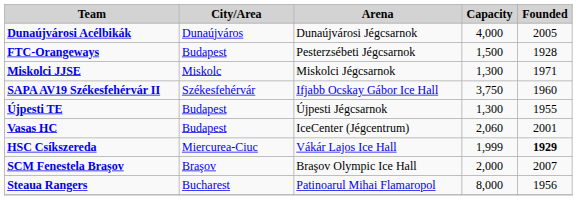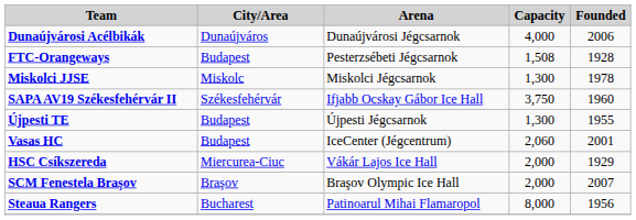 <table class="wikitable" style="width:60%; text-align:left">
 <tr>
 <th style="background:lightgrey;width:26%">Team</th>
 <th style="background:lightgrey;width:17%">City/Area</th>
 <th style="background:lightgrey;width:25%">Arena</th>
 <th style="background:lightgrey;width:4%">Capacity</th>
 <th style="background:lightgrey;width:4%">Founded</th>
 </tr>
 <tr>
 <td><strong><a href='#'>Dunaújvárosi Acélbikák</a></strong></td>
 <td> <a href='#'>Dunaújváros</a></td>
 <td>Dunaújvárosi Jégcsarnok</td>
 <td align=center>4,000</td>
-<td align=center>2005</td>
+<td align=center>2006</td>
 </tr>
 <tr>
 <td><strong><a href='#'>FTC-Orangeways</a></strong></td>
 <td> <a href='#'>Budapest</a></td>
 <td>Pesterzsébeti Jégcsarnok</td>
-<td align=center>1,500</td>
+<td align=center>1,508</td>
 <td align=center>1928</td>
 </tr>
 <tr>
 <td><strong><a href='#'>Miskolci JJSE</a></strong></td>
 <td> <a href='#'>Miskolc</a></td>
 <td>Miskolci Jégcsarnok</td>
 <td align=center>1,300</td>
-<td align=center>1971</td>
+<td align=center>1978</td>
 </tr>
 <tr>
 <td><strong><a href='#'>SAPA AV19 Székesfehérvár II</a></strong></td>
 <td> <a href='#'>Székesfehérvár</a></td>
 <td><a href='#'>Ifjabb Ocskay Gábor Ice Hall</a></td>
 <td align=center>3,750</td>
 <td align=center>1960</td>
 </tr>
 <tr>
 <td><strong><a href='#'>Újpesti TE</a></strong></td>
 <td> <a href='#'>Budapest</a></td>
 <td>Újpesti Jégcsarnok</td>
 <td align=center>1,300</td>
 <td align=center>1955</td>
 </tr>
 <tr>
 <td><strong><a href='#'>Vasas HC</a></strong></td>
 <td> <a href='#'>Budapest</a></td>
 <td>IceCenter (Jégcentrum)</td>
 <td align=center>2,060</td>
 <td align=center>2001</td>
 </tr>
 <tr>
 <td><strong><a href='#'>HSC Csíkszereda</a></strong></td>
 <td> <a href='#'>Miercurea-Ciuc</a></td>
 <td><a href='#'>Vákár Lajos Ice Hall</a></td>
-<td align=center>1,999</td>
-<td align=center><strong>1929</strong></td>
+<td align=center>2,000</td>
+<td align=center>1929</td>
 </tr>
 <tr>
 <td><strong><a href='#'>SCM Fenestela Braşov</a></strong></td>
 <td> <a href='#'>Braşov</a></td>
 <td>Braşov Olympic Ice Hall</td>
 <td align=center>2,000</td>
 <td align=center>2007</td>
 </tr>
 <tr>
 <td><strong><a href='#'>Steaua Rangers</a></strong></td>
 <td> <a href='#'>Bucharest</a></td>
 <td><a href='#'>Patinoarul Mihai Flamaropol</a></td>
 <td align=center>8,000</td>
 <td align=center>1956</td>
 </tr>
 <tr>
 </tr>
 </table>
